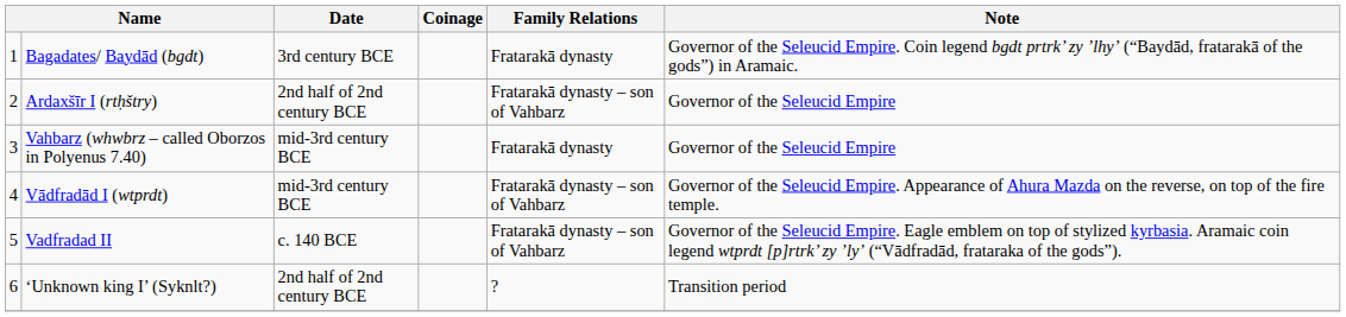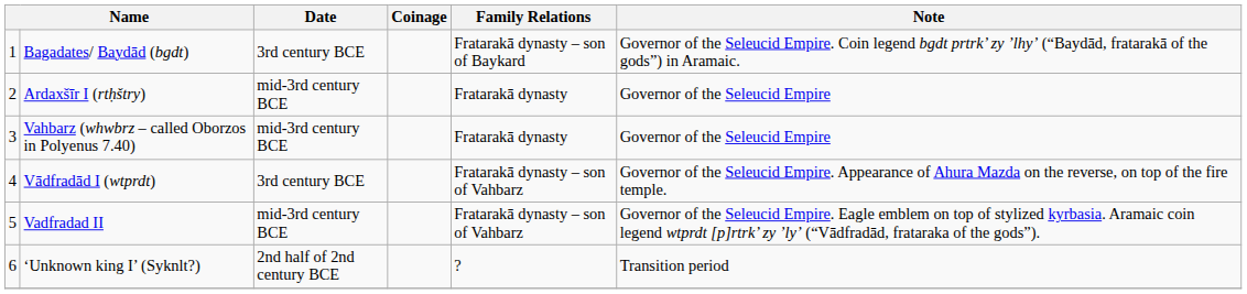 <table class="wikitable">
 <tr>
 <th colspan=2>Name</th>
 <th>Date</th>
 <th>Coinage</th>
 <th>Family Relations</th>
 <th>Note</th>
 </tr>
 <tr>
 <td>1</td>
 <td><a href='#'>Bagadates</a>/ <a href='#'>Baydād</a> (<em>bgdt</em>)</td>
 <td>3rd century BCE</td>
 <td></td>
-<td>Fratarakā dynasty</td>
+<td>Fratarakā dynasty – son of Baykard</td>
 <td>Governor of the <a href='#'>Seleucid Empire</a>. Coin legend <em>bgdt prtrk’ zy ’lhy’</em> (“Baydād, fratarakā of the gods”) in Aramaic.</td>
 </tr>
 <tr>
 <td>2</td>
 <td><a href='#'>Ardaxšīr I</a> (<em>rtḥštry</em>)</td>
-<td>2nd half of 2nd century BCE</td>
+<td>mid-3rd century BCE</td>
 <td></td>
-<td>Fratarakā dynasty – son of Vahbarz</td>
+<td>Fratarakā dynasty</td>
 <td>Governor of the <a href='#'>Seleucid Empire</a></td>
 </tr>
 <tr>
 <td>3</td>
 <td><a href='#'>Vahbarz</a> (<em>whwbrz</em> – called Oborzos in Polyenus 7.40)</td>
 <td>mid-3rd century BCE</td>
 <td></td>
 <td>Fratarakā dynasty</td>
 <td>Governor of the <a href='#'>Seleucid Empire</a></td>
 </tr>
 <tr>
 <td>4</td>
 <td><a href='#'>Vādfradād I</a> (<em>wtprdt</em>)</td>
-<td>mid-3rd century BCE</td>
+<td>3rd century BCE</td>
 <td></td>
 <td>Fratarakā dynasty – son of Vahbarz</td>
 <td>Governor of the <a href='#'>Seleucid Empire</a>. Appearance of <a href='#'>Ahura Mazda</a> on the reverse, on top of the fire temple.</td>
 </tr>
 <tr>
 <td>5</td>
 <td><a href='#'>Vadfradad II</a></td>
-<td>c. 140 BCE</td>
+<td>mid-3rd century BCE</td>
 <td></td>
 <td>Fratarakā dynasty – son of Vahbarz</td>
 <td>Governor of the <a href='#'>Seleucid Empire</a>. Eagle emblem on top of stylized <a href='#'>kyrbasia</a>. Aramaic coin legend <em>wtprdt [p]rtrk’ zy ’ly’</em> (“Vādfradād, frataraka of the gods”).</td>
 </tr>
 <tr>
 <td>6</td>
 <td>‘Unknown king I’ (Syknlt?)</td>
 <td>2nd half of 2nd century BCE</td>
 <td></td>
 <td>?</td>
 <td>Transition period</td>
 </tr>
 <tr>
 </tr>
 </table>
